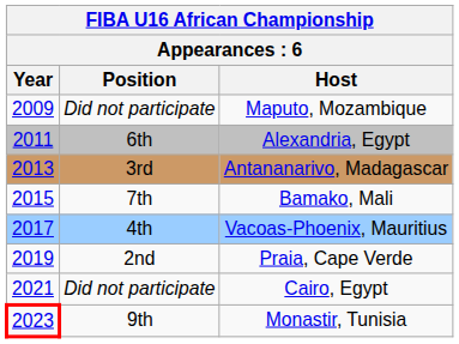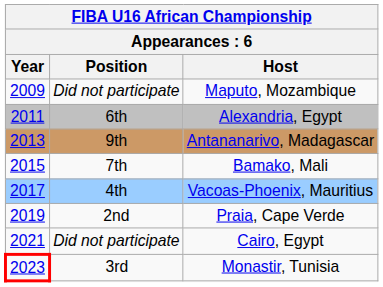 <table class="wikitable" style="text-align: center;font-size:100%;">
 <tr>
 <th colspan=20><a href='#'>FIBA U16 African Championship</a></th>
 </tr>
 <tr>
 <th colspan=20>Appearances : 6</th>
 </tr>
 <tr>
 <th>Year</th>
 <th>Position</th>
 <th>Host</th>
 </tr>
 <tr valign="top" bgcolor=>
 <td> <a href='#'>2009</a></td>
 <td><em>Did not participate</em></td>
 <td><a href='#'>Maputo</a>, Mozambique</td>
 </tr>
 <tr valign="top" bgcolor=silver>
 <td> <a href='#'>2011</a></td>
 <td>6th</td>
 <td><a href='#'>Alexandria</a>, Egypt</td>
 </tr>
 <tr valign="top" bgcolor=cc9966>
 <td> <a href='#'>2013</a></td>
-<td> 3rd</td>
+<td>9th</td>
 <td><a href='#'>Antananarivo</a>, Madagascar</td>
 </tr>
 <tr valign="top" bgcolor=>
 <td> <a href='#'>2015</a></td>
 <td>7th</td>
 <td><a href='#'>Bamako</a>, Mali</td>
 </tr>
 <tr valign="top" bgcolor=9acdff>
 <td> <a href='#'>2017</a></td>
 <td>4th</td>
 <td><a href='#'>Vacoas-Phoenix</a>, Mauritius</td>
 </tr>
 <tr valign="top" bgcolor=>
 <td> <a href='#'>2019</a></td>
 <td> 2nd</td>
 <td><a href='#'>Praia</a>, Cape Verde</td>
 </tr>
 <tr valign="top" bgcolor=>
 <td> <a href='#'>2021</a></td>
 <td><em>Did not participate</em></td>
 <td><a href='#'>Cairo</a>, Egypt</td>
 </tr>
 <tr valign="top" bgcolor=>
 <td style="border: 3px solid red"> <a href='#'>2023</a></td>
-<td>9th</td>
+<td> 3rd</td>
 <td><a href='#'>Monastir</a>, Tunisia</td>
 </tr>
 </table>
